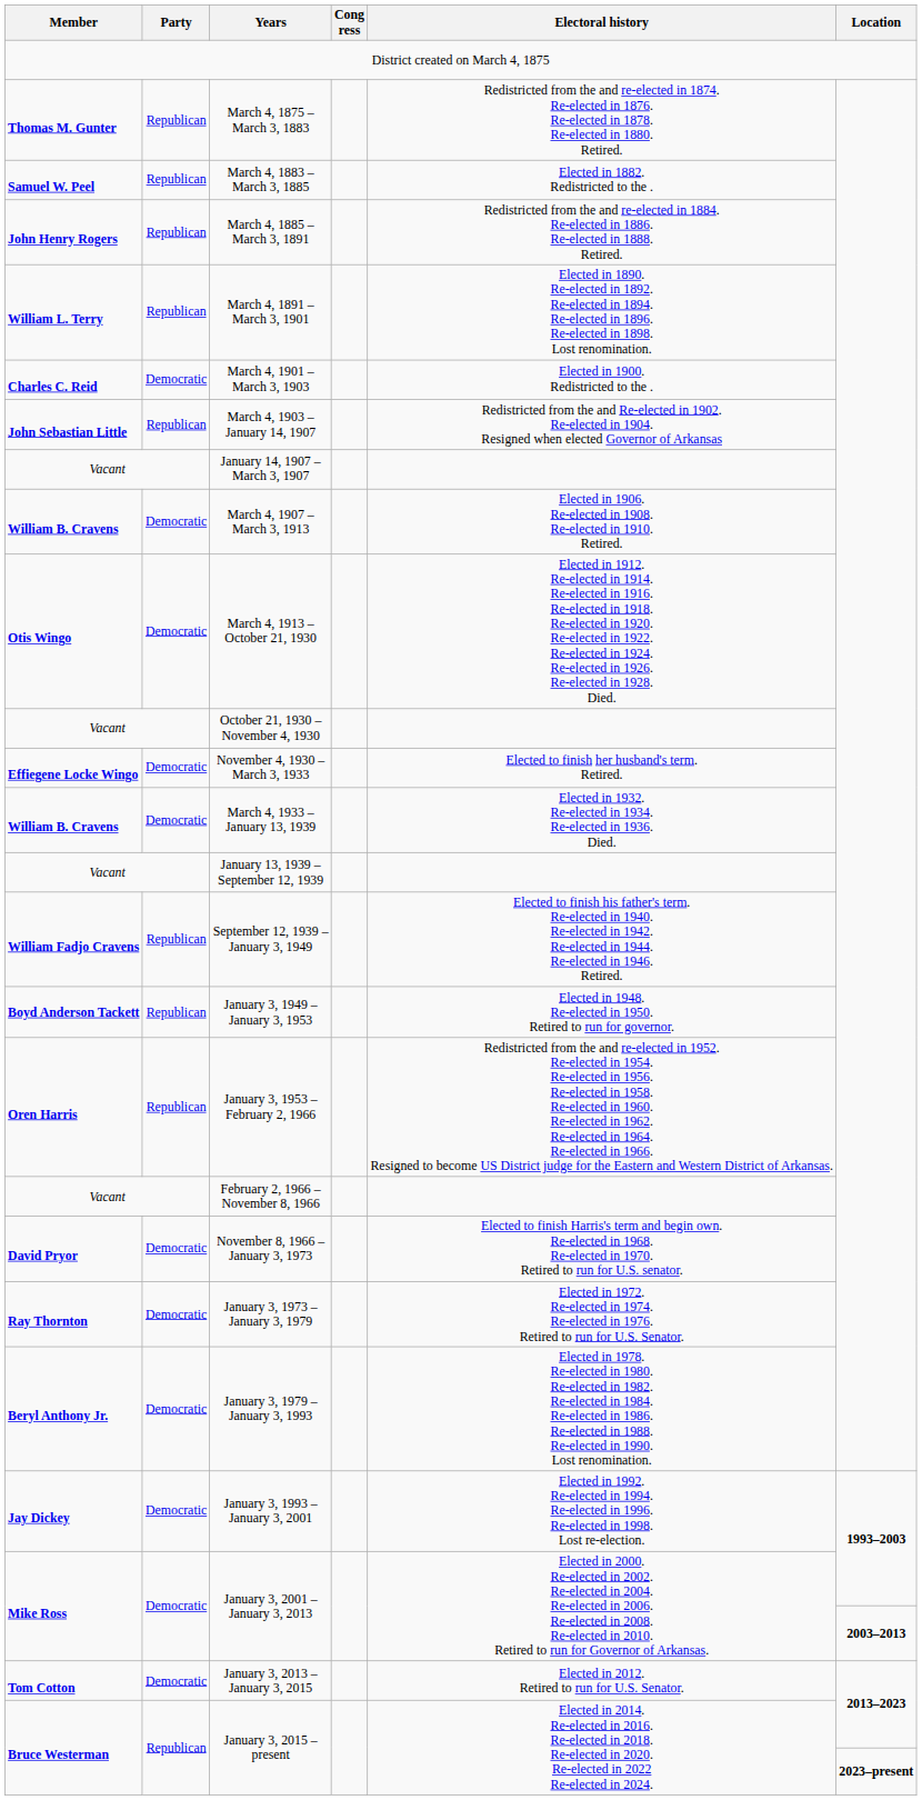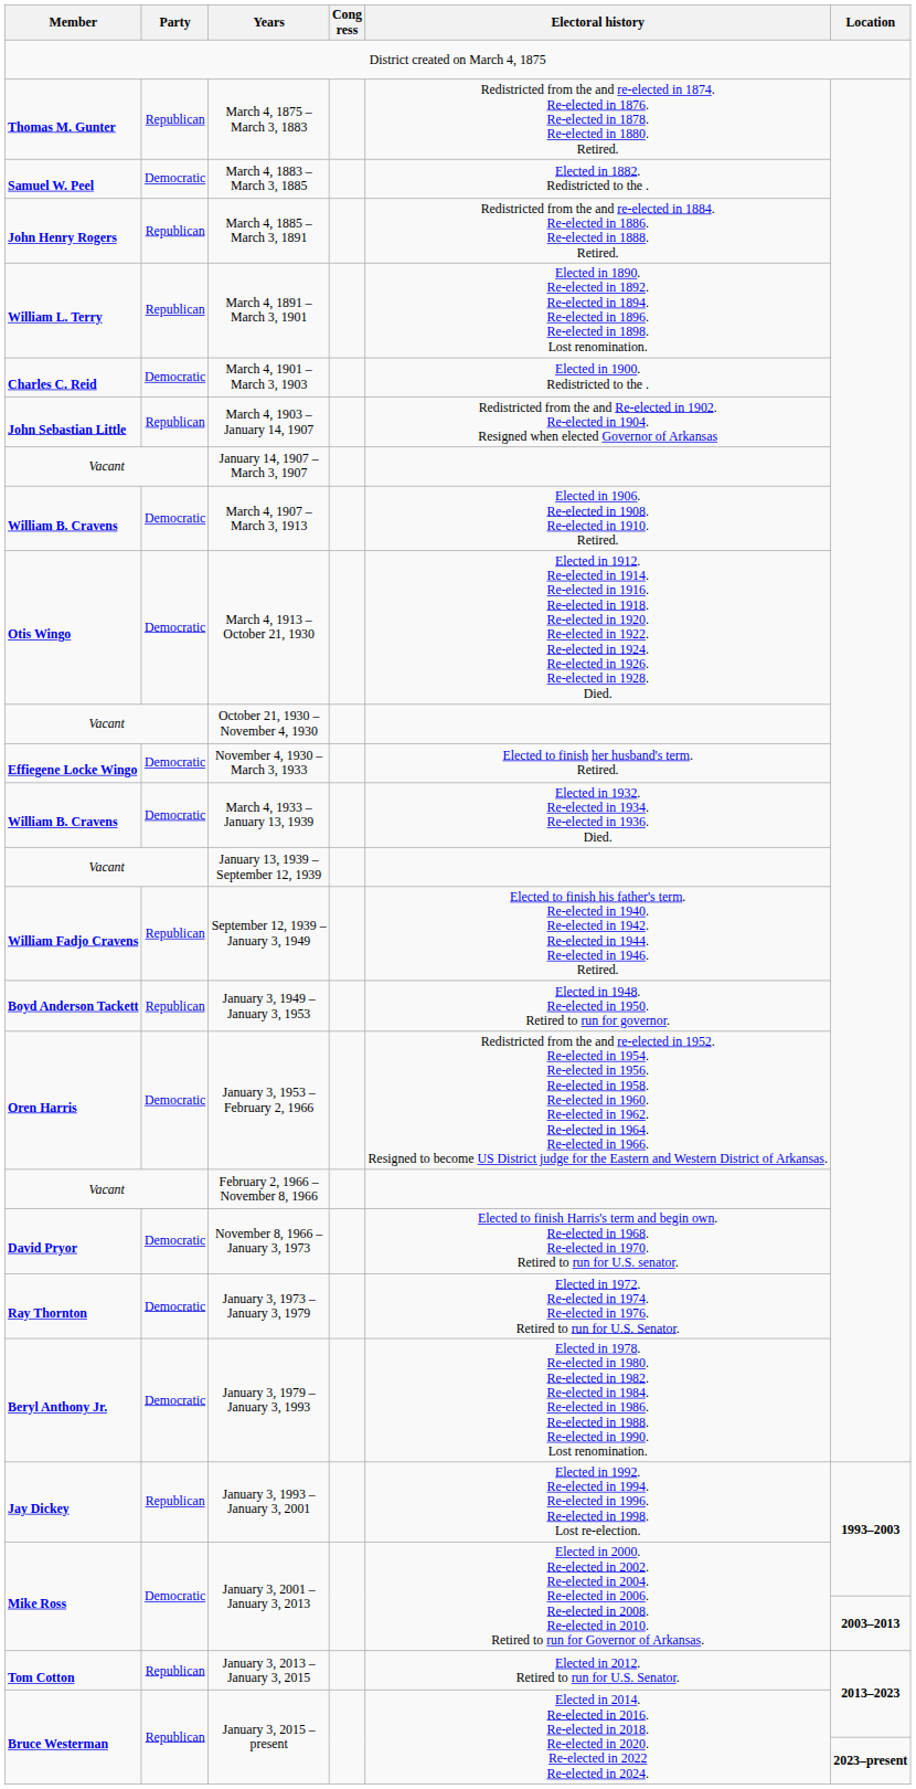 <table class=wikitable style="text-align:center">
 <tr>
 <th>Member</th>
 <th>Party</th>
 <th>Years</th>
 <th>Cong<br>ress</th>
 <th>Electoral history</th>
 <th>Location</th>
 </tr>
 <tr style="height:3em">
 <td colspan=6>District created on March 4, 1875</td>
 </tr>
 <tr style="height:3em">
 <td align=left><br><strong><a href='#'>Thomas M. Gunter</a></strong><br></td>
 <td><a href='#'>Republican</a></td>
 <td nowrap>March 4, 1875 –<br>March 3, 1883</td>
 <td></td>
 <td>Redistricted from the  and <a href='#'>re-elected in 1874</a>.<br><a href='#'>Re-elected in 1876</a>.<br><a href='#'>Re-elected in 1878</a>.<br><a href='#'>Re-elected in 1880</a>.<br>Retired.</td>
 <td rowspan=20></td>
 </tr>
 <tr style="height:3em">
 <td align=left><br><strong><a href='#'>Samuel W. Peel</a></strong><br></td>
-<td><a href='#'>Republican</a></td>
+<td><a href='#'>Democratic</a></td>
 <td nowrap>March 4, 1883 –<br>March 3, 1885</td>
 <td></td>
 <td><a href='#'>Elected in 1882</a>.<br>Redistricted to the .</td>
 </tr>
 <tr style="height:3em">
 <td align=left><br><strong><a href='#'>John Henry Rogers</a></strong><br></td>
 <td><a href='#'>Republican</a></td>
 <td nowrap>March 4, 1885 –<br>March 3, 1891</td>
 <td></td>
 <td>Redistricted from the  and <a href='#'>re-elected in 1884</a>.<br><a href='#'>Re-elected in 1886</a>.<br><a href='#'>Re-elected in 1888</a>.<br>Retired.</td>
 </tr>
 <tr style="height:3em">
 <td align=left><br><strong><a href='#'>William L. Terry</a></strong><br></td>
 <td><a href='#'>Republican</a></td>
 <td nowrap>March 4, 1891 –<br>March 3, 1901</td>
 <td></td>
 <td><a href='#'>Elected in 1890</a>.<br><a href='#'>Re-elected in 1892</a>.<br><a href='#'>Re-elected in 1894</a>.<br><a href='#'>Re-elected in 1896</a>.<br><a href='#'>Re-elected in 1898</a>.<br>Lost renomination.</td>
 </tr>
 <tr style="height:3em">
 <td align=left><br><strong><a href='#'>Charles C. Reid</a></strong><br></td>
 <td><a href='#'>Democratic</a></td>
 <td nowrap>March 4, 1901 –<br>March 3, 1903</td>
 <td></td>
 <td><a href='#'>Elected in 1900</a>.<br>Redistricted to the .</td>
 </tr>
 <tr style="height:3em">
 <td align=left><br><strong><a href='#'>John Sebastian Little</a></strong><br></td>
 <td><a href='#'>Republican</a></td>
 <td nowrap>March 4, 1903 –<br>January 14, 1907</td>
 <td></td>
 <td>Redistricted from the  and <a href='#'>Re-elected in 1902</a>.<br><a href='#'>Re-elected in 1904</a>.<br>Resigned when elected <a href='#'>Governor of Arkansas</a></td>
 </tr>
 <tr style="height:3em">
 <td colspan=2><em>Vacant</em></td>
 <td nowrap>January 14, 1907 –<br>March 3, 1907</td>
 <td></td>
 <td></td>
 </tr>
 <tr style="height:3em">
 <td align=left><br><strong><a href='#'>William B. Cravens</a></strong><br></td>
 <td><a href='#'>Democratic</a></td>
 <td nowrap>March 4, 1907 –<br>March 3, 1913</td>
 <td></td>
 <td><a href='#'>Elected in 1906</a>.<br><a href='#'>Re-elected in 1908</a>.<br><a href='#'>Re-elected in 1910</a>.<br>Retired.</td>
 </tr>
 <tr style="height:3em">
 <td align=left><br><strong><a href='#'>Otis Wingo</a></strong><br></td>
 <td><a href='#'>Democratic</a></td>
 <td nowrap>March 4, 1913 –<br>October 21, 1930</td>
 <td></td>
 <td><a href='#'>Elected in 1912</a>.<br><a href='#'>Re-elected in 1914</a>.<br><a href='#'>Re-elected in 1916</a>.<br><a href='#'>Re-elected in 1918</a>.<br><a href='#'>Re-elected in 1920</a>.<br><a href='#'>Re-elected in 1922</a>.<br><a href='#'>Re-elected in 1924</a>.<br><a href='#'>Re-elected in 1926</a>.<br><a href='#'>Re-elected in 1928</a>.<br>Died.</td>
 </tr>
 <tr style="height:3em">
 <td colspan=2><em>Vacant</em></td>
 <td nowrap>October 21, 1930 –<br>November 4, 1930</td>
 <td></td>
 <td></td>
 </tr>
 <tr style="height:3em">
 <td align=left><br><strong><a href='#'>Effiegene Locke Wingo</a></strong><br></td>
 <td><a href='#'>Democratic</a></td>
 <td nowrap>November 4, 1930 –<br>March 3, 1933</td>
 <td></td>
 <td><a href='#'>Elected to finish</a> <a href='#'>her husband's term</a>.<br>Retired.</td>
 </tr>
 <tr style="height:3em">
 <td align=left><br><strong><a href='#'>William B. Cravens</a></strong><br></td>
 <td><a href='#'>Democratic</a></td>
 <td nowrap>March 4, 1933 –<br>January 13, 1939</td>
 <td></td>
 <td><a href='#'>Elected in 1932</a>.<br><a href='#'>Re-elected in 1934</a>.<br><a href='#'>Re-elected in 1936</a>.<br>Died.</td>
 </tr>
 <tr style="height:3em">
 <td colspan=2><em>Vacant</em></td>
 <td nowrap>January 13, 1939 –<br>September 12, 1939</td>
 <td></td>
 <td></td>
 </tr>
 <tr style="height:3em">
 <td align=left> <br> <strong><a href='#'>William Fadjo Cravens</a></strong><br></td>
 <td><a href='#'>Republican</a></td>
 <td nowrap>September 12, 1939 –<br>January 3, 1949</td>
 <td></td>
 <td><a href='#'>Elected to finish his father's term</a>.<br><a href='#'>Re-elected in 1940</a>.<br><a href='#'>Re-elected in 1942</a>.<br><a href='#'>Re-elected in 1944</a>.<br><a href='#'>Re-elected in 1946</a>.<br>Retired.</td>
 </tr>
 <tr style="height:3em">
 <td align=left><strong><a href='#'>Boyd Anderson Tackett</a></strong><br></td>
 <td><a href='#'>Republican</a></td>
 <td nowrap>January 3, 1949 –<br>January 3, 1953</td>
 <td></td>
 <td><a href='#'>Elected in 1948</a>.<br><a href='#'>Re-elected in 1950</a>.<br>Retired to <a href='#'>run for governor</a>.</td>
 </tr>
 <tr style="height:3em">
 <td align=left><br><strong><a href='#'>Oren Harris</a></strong><br></td>
-<td><a href='#'>Republican</a></td>
+<td><a href='#'>Democratic</a></td>
 <td nowrap>January 3, 1953 –<br>February 2, 1966</td>
 <td></td>
 <td>Redistricted from the  and <a href='#'>re-elected in 1952</a>.<br><a href='#'>Re-elected in 1954</a>.<br><a href='#'>Re-elected in 1956</a>.<br><a href='#'>Re-elected in 1958</a>.<br><a href='#'>Re-elected in 1960</a>.<br><a href='#'>Re-elected in 1962</a>.<br><a href='#'>Re-elected in 1964</a>.<br><a href='#'>Re-elected in 1966</a>.<br>Resigned to become <a href='#'>US District judge for the Eastern and Western District of Arkansas</a>.</td>
 </tr>
 <tr style="height:3em">
 <td colspan=2><em>Vacant</em></td>
 <td nowrap>February 2, 1966 –<br>November 8, 1966</td>
 <td></td>
 <td></td>
 </tr>
 <tr style="height:3em">
 <td align=left><br><strong><a href='#'>David Pryor</a></strong><br></td>
 <td><a href='#'>Democratic</a></td>
 <td nowrap>November 8, 1966 –<br>January 3, 1973</td>
 <td></td>
 <td><a href='#'>Elected to finish Harris's term and begin own</a>.<br><a href='#'>Re-elected in 1968</a>.<br><a href='#'>Re-elected in 1970</a>.<br>Retired to <a href='#'>run for U.S. senator</a>.</td>
 </tr>
 <tr style="height:3em">
 <td align=left><br><strong><a href='#'>Ray Thornton</a></strong><br></td>
 <td><a href='#'>Democratic</a></td>
 <td nowrap>January 3, 1973 –<br>January 3, 1979</td>
 <td></td>
 <td><a href='#'>Elected in 1972</a>.<br><a href='#'>Re-elected in 1974</a>.<br><a href='#'>Re-elected in 1976</a>.<br>Retired to <a href='#'>run for U.S. Senator</a>.</td>
 </tr>
 <tr style="height:3em">
 <td align=left><br><strong><a href='#'>Beryl Anthony Jr.</a></strong><br></td>
 <td><a href='#'>Democratic</a></td>
 <td nowrap>January 3, 1979 –<br>January 3, 1993</td>
 <td></td>
 <td><a href='#'>Elected in 1978</a>.<br><a href='#'>Re-elected in 1980</a>.<br><a href='#'>Re-elected in 1982</a>.<br><a href='#'>Re-elected in 1984</a>.<br><a href='#'>Re-elected in 1986</a>.<br><a href='#'>Re-elected in 1988</a>.<br><a href='#'>Re-elected in 1990</a>.<br>Lost renomination.</td>
 </tr>
 <tr style="height:3em">
 <td align=left><br><strong><a href='#'>Jay Dickey</a></strong><br></td>
-<td><a href='#'>Democratic</a></td>
+<td><a href='#'>Republican</a></td>
 <td nowrap>January 3, 1993 –<br>January 3, 2001</td>
 <td></td>
 <td><a href='#'>Elected in 1992</a>.<br><a href='#'>Re-elected in 1994</a>.<br><a href='#'>Re-elected in 1996</a>.<br><a href='#'>Re-elected in 1998</a>.<br>Lost re-election.</td>
 <td rowspan=2><strong>1993–2003</strong><br></td>
 </tr>
 <tr style="height:3em">
 <td rowspan=2 align=left><br><strong><a href='#'>Mike Ross</a></strong><br></td>
 <td rowspan=2 ><a href='#'>Democratic</a></td>
 <td rowspan=2 nowrap>January 3, 2001 –<br>January 3, 2013</td>
 <td rowspan=2></td>
 <td rowspan=2><a href='#'>Elected in 2000</a>.<br><a href='#'>Re-elected in 2002</a>.<br><a href='#'>Re-elected in 2004</a>.<br><a href='#'>Re-elected in 2006</a>.<br><a href='#'>Re-elected in 2008</a>.<br><a href='#'>Re-elected in 2010</a>.<br>Retired to <a href='#'>run for Governor of Arkansas</a>.</td>
 </tr>
 <tr style="height:3em">
 <td><strong>2003–2013</strong><br></td>
 </tr>
 <tr style="height:3em">
 <td align=left><br><strong><a href='#'>Tom Cotton</a></strong><br></td>
-<td><a href='#'>Democratic</a></td>
+<td><a href='#'>Republican</a></td>
 <td nowrap>January 3, 2013 –<br>January 3, 2015</td>
 <td></td>
 <td><a href='#'>Elected in 2012</a>.<br>Retired to <a href='#'>run for U.S. Senator</a>.</td>
 <td rowspan=2><strong>2013–2023</strong><br></td>
 </tr>
 <tr style="height:3em">
 <td rowspan=2 align=left><br><strong><a href='#'>Bruce Westerman</a></strong><br></td>
 <td rowspan=2 ><a href='#'>Republican</a></td>
 <td rowspan=2 nowrap>January 3, 2015 –<br>present</td>
 <td rowspan=2></td>
 <td rowspan=2><a href='#'>Elected in 2014</a>.<br><a href='#'>Re-elected in 2016</a>.<br><a href='#'>Re-elected in 2018</a>.<br><a href='#'>Re-elected in 2020</a>.<br><a href='#'>Re-elected in 2022</a> <br><a href='#'>Re-elected in 2024</a>.</td>
 </tr>
 <tr style="height:3em">
 <td><strong>2023–present</strong><br></td>
 </tr>
 </table>
